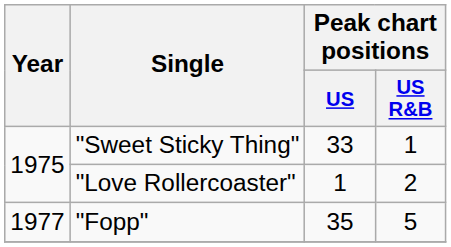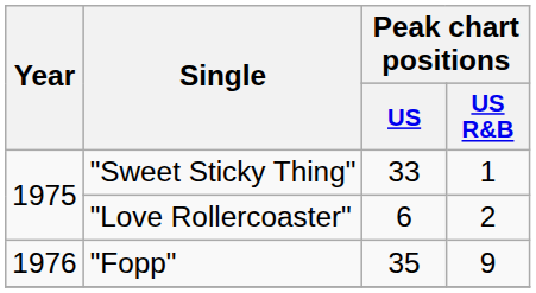 <table class="wikitable" style="text-align:center;">
 <tr>
 <th rowspan="2">Year</th>
 <th rowspan="2">Single</th>
 <th colspan="2">Peak chart positions</th>
 </tr>
 <tr style="font-size:smaller;">
 <th width="40"><a href='#'>US</a><br></th>
 <th width="40"><a href='#'>US<br>R&B</a><br></th>
 </tr>
 <tr>
 <td rowspan="2">1975</td>
 <td align="left">"Sweet Sticky Thing"</td>
 <td>33</td>
 <td>1</td>
 </tr>
 <tr>
 <td align="left">"Love Rollercoaster"</td>
-<td>1</td>
+<td>6</td>
 <td>2</td>
 </tr>
 <tr>
-<td rowspan="1">1977</td>
+<td rowspan="1">1976</td>
 <td align="left">"Fopp"</td>
 <td>35</td>
-<td>5</td>
+<td>9</td>
 </tr>
 <tr>
 </tr>
 </table>
